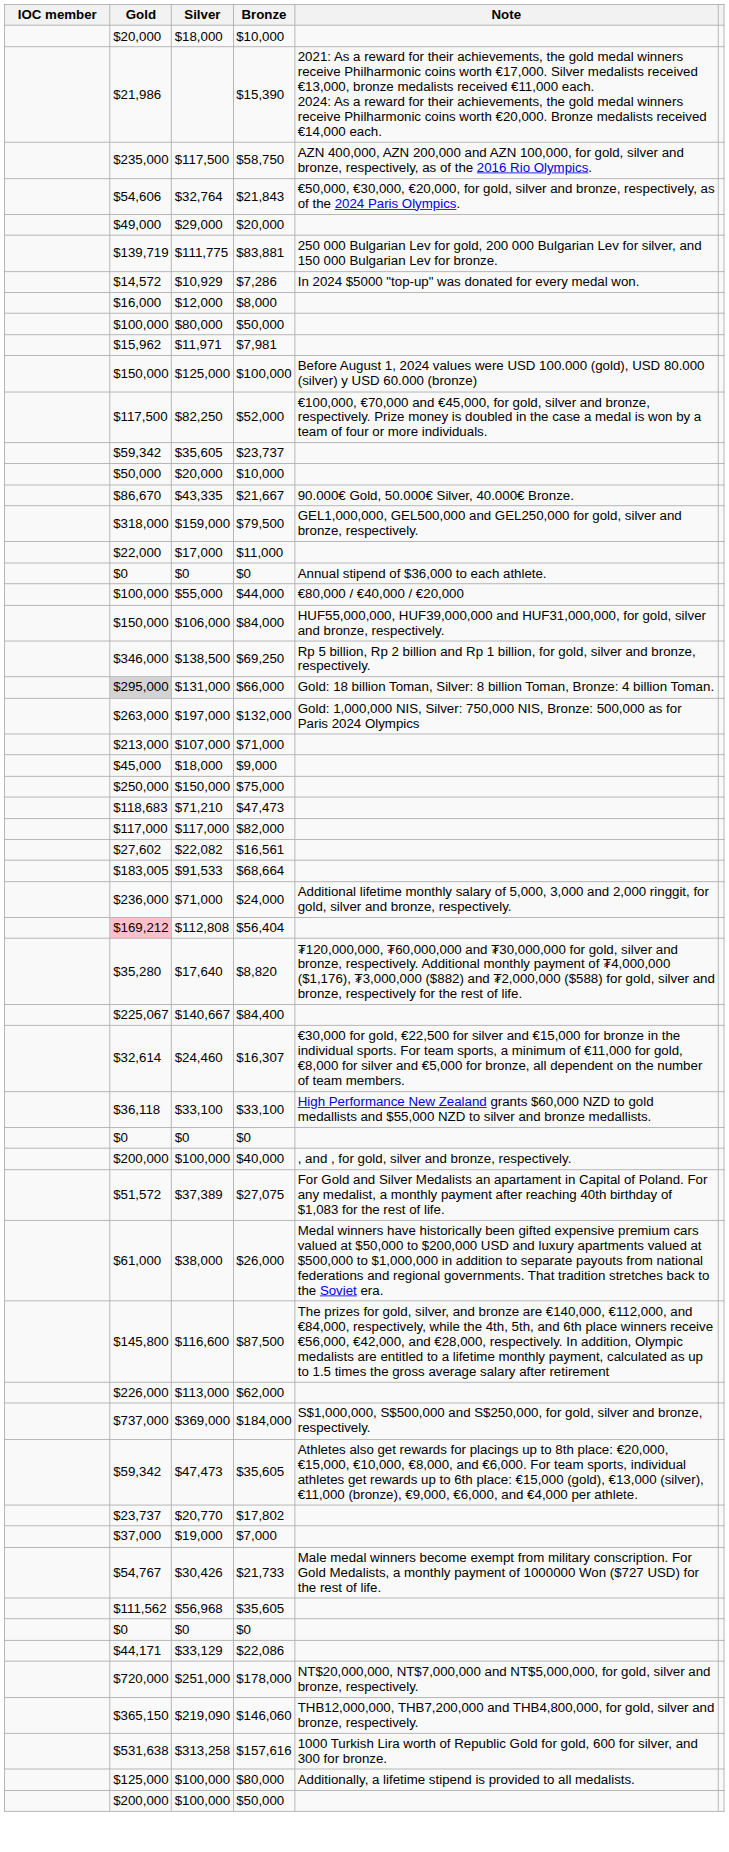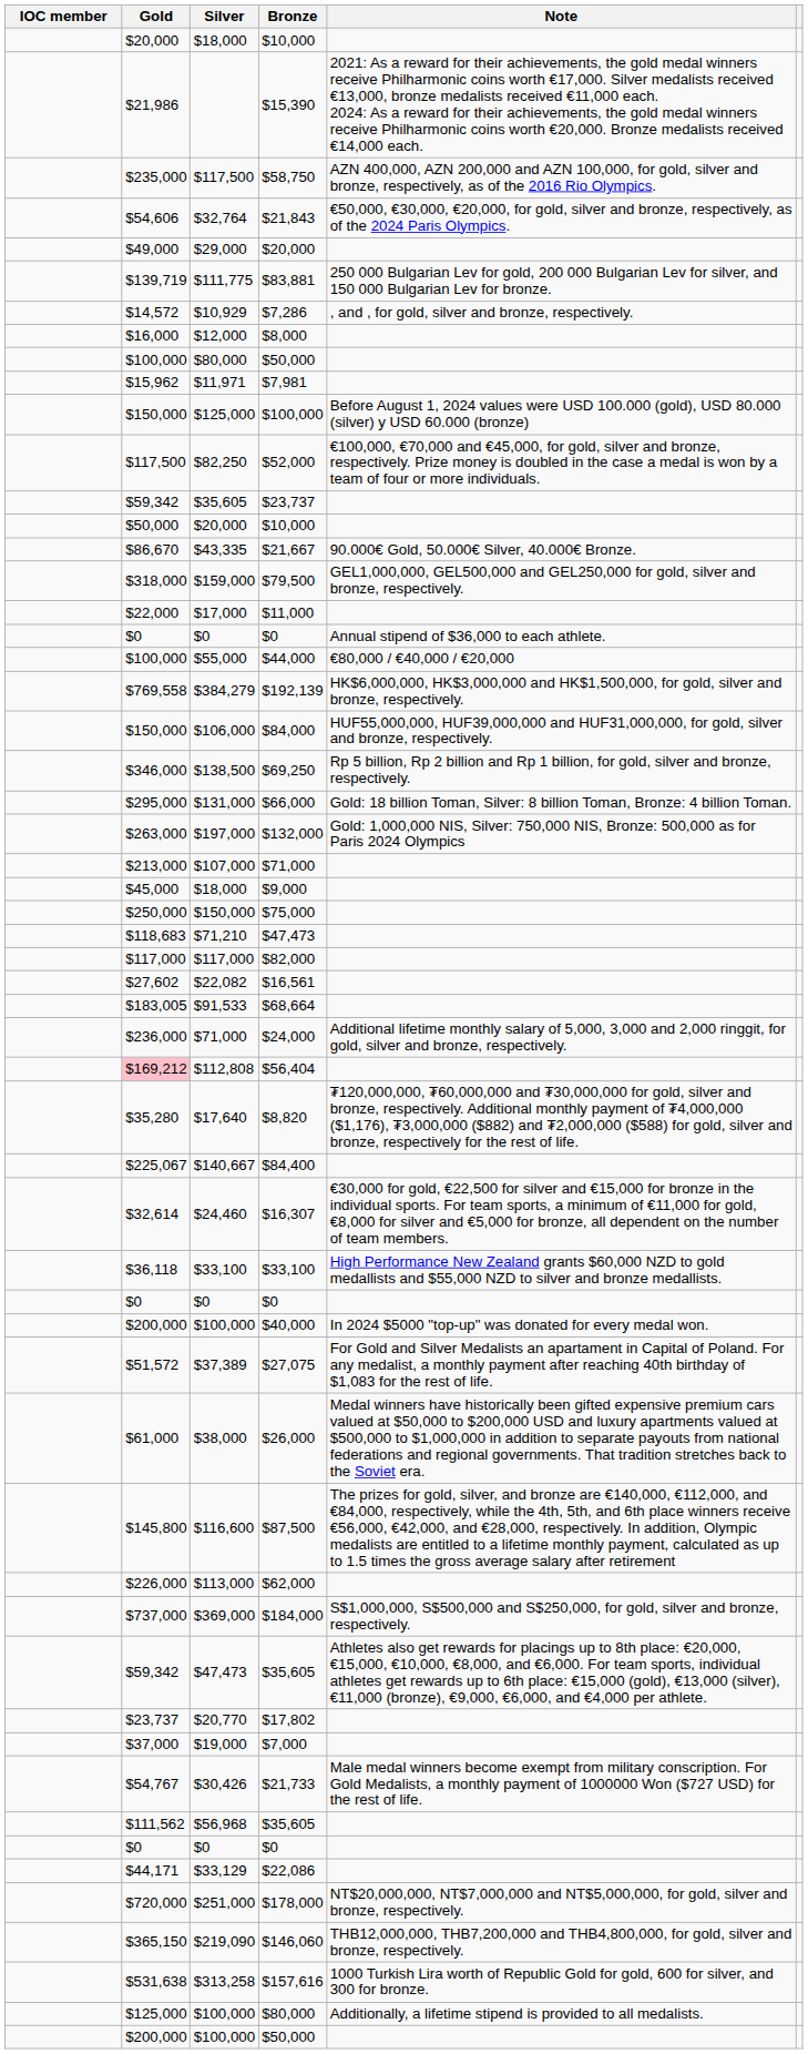 <table class="wikitable sortable">
 <tr>
 <th width=120>IOC member</th>
 <th>Gold</th>
 <th>Silver</th>
 <th>Bronze</th>
 <th>Note</th>
 <th></th>
 </tr>
 <tr>
 <td colspan="1"></td>
 <td colspan="1">$20,000</td>
 <td colspan="1">$18,000</td>
 <td colspan="1">$10,000</td>
 <td></td>
 <td></td>
 </tr>
 <tr>
 <td></td>
 <td>$21,986</td>
 <td></td>
 <td>$15,390</td>
 <td>2021: As a reward for their achievements, the gold medal winners receive Philharmonic coins worth €17,000. Silver medalists received €13,000, bronze medalists received €11,000 each.<br>2024: As a reward for their achievements, the gold medal winners receive Philharmonic coins worth €20,000. Bronze medalists received €14,000 each.</td>
 <td></td>
 </tr>
 <tr>
 <td></td>
 <td>$235,000</td>
 <td>$117,500</td>
 <td>$58,750</td>
 <td>AZN 400,000, AZN 200,000 and AZN 100,000, for gold, silver and bronze, respectively, as of the <a href='#'>2016 Rio Olympics</a>.</td>
 <td></td>
 </tr>
 <tr>
 <td></td>
 <td>$54,606</td>
 <td>$32,764</td>
 <td>$21,843</td>
 <td>€50,000, €30,000, €20,000, for gold, silver and bronze, respectively, as of the <a href='#'>2024 Paris Olympics</a>.</td>
 <td></td>
 </tr>
 <tr>
 <td colspan="1"></td>
 <td colspan="1">$49,000</td>
 <td colspan="1">$29,000</td>
 <td colspan="1">$20,000</td>
 <td></td>
 <td></td>
 </tr>
 <tr>
 <td></td>
 <td>$139,719</td>
 <td>$111,775</td>
 <td>$83,881</td>
 <td>250 000 Bulgarian Lev for gold, 200 000 Bulgarian Lev for silver, and 150 000 Bulgarian Lev for bronze.</td>
 <td></td>
 </tr>
 <tr>
 <td></td>
 <td>$14,572</td>
 <td>$10,929</td>
 <td>$7,286</td>
-<td>In 2024 $5000 "top-up" was donated for every medal won.</td>
+<td>,  and , for gold, silver and bronze, respectively.</td>
 <td></td>
 </tr>
 <tr>
 <td></td>
 <td>$16,000</td>
 <td>$12,000</td>
 <td>$8,000</td>
 <td></td>
 <td></td>
 </tr>
 <tr>
 <td></td>
 <td>$100,000</td>
 <td>$80,000</td>
 <td>$50,000</td>
 <td></td>
 <td></td>
 </tr>
 <tr>
 <td></td>
 <td>$15,962</td>
 <td>$11,971</td>
 <td>$7,981</td>
 <td></td>
 <td></td>
 </tr>
 <tr>
 <td></td>
 <td>$150,000</td>
 <td>$125,000</td>
 <td>$100,000</td>
 <td>Before August 1, 2024 values were USD 100.000 (gold), USD 80.000 (silver) y USD 60.000 (bronze)</td>
 <td></td>
 </tr>
 <tr>
 <td></td>
 <td>$117,500</td>
 <td>$82,250</td>
 <td>$52,000</td>
 <td>€100,000, €70,000 and €45,000, for gold, silver and bronze, respectively. Prize money is doubled in the case a medal is won by a team of four or more individuals.</td>
 <td></td>
 </tr>
 <tr>
 <td></td>
 <td>$59,342</td>
 <td>$35,605</td>
 <td>$23,737</td>
 <td></td>
 <td></td>
 </tr>
 <tr>
 <td colspan="1"></td>
 <td colspan="1">$50,000</td>
 <td colspan="1">$20,000</td>
 <td colspan="1">$10,000</td>
 <td></td>
 <td></td>
 </tr>
 <tr>
 <td></td>
 <td>$86,670</td>
 <td>$43,335</td>
 <td>$21,667</td>
 <td>90.000€ Gold, 50.000€ Silver, 40.000€ Bronze.</td>
 <td></td>
 </tr>
 <tr>
 <td></td>
 <td>$318,000</td>
 <td>$159,000</td>
 <td>$79,500</td>
 <td>GEL1,000,000, GEL500,000 and GEL250,000 for gold, silver and bronze, respectively.</td>
 <td></td>
 </tr>
 <tr>
 <td></td>
 <td>$22,000</td>
 <td>$17,000</td>
 <td>$11,000</td>
 <td></td>
 <td></td>
 </tr>
 <tr>
 <td></td>
 <td>$0</td>
 <td>$0</td>
 <td>$0</td>
 <td>Annual stipend of $36,000 to each athlete.</td>
 <td></td>
 </tr>
 <tr>
 <td></td>
 <td>$100,000</td>
 <td>$55,000</td>
 <td>$44,000</td>
 <td>€80,000 / €40,000 / €20,000</td>
 <td></td>
 </tr>
 <tr>
+<td></td>
+<td>$769,558</td>
+<td>$384,279</td>
+<td>$192,139</td>
+<td>HK$6,000,000, HK$3,000,000 and HK$1,500,000, for gold, silver and bronze, respectively.</td>
+<td></td>
+</tr>
+<tr>
 <td colspan="1"></td>
 <td colspan="1">$150,000</td>
 <td colspan="1">$106,000</td>
 <td colspan="1">$84,000</td>
 <td>HUF55,000,000, HUF39,000,000 and HUF31,000,000, for gold, silver and bronze, respectively.</td>
 <td></td>
 </tr>
 <tr>
 <td></td>
 <td>$346,000</td>
 <td>$138,500</td>
 <td>$69,250</td>
 <td>Rp 5 billion, Rp 2 billion and Rp 1 billion, for gold, silver and bronze, respectively.</td>
 <td></td>
 </tr>
 <tr>
 <td></td>
-<td style="background: lightgrey;">$295,000</td>
+<td>$295,000</td>
 <td>$131,000</td>
 <td>$66,000</td>
 <td>Gold: 18 billion Toman, Silver: 8 billion Toman, Bronze: 4 billion Toman.</td>
 <td></td>
 </tr>
 <tr>
 <td colspan="1"></td>
 <td colspan="1">$263,000</td>
 <td colspan="1">$197,000</td>
 <td colspan="1">$132,000</td>
 <td>Gold: 1,000,000 NIS, Silver: 750,000 NIS, Bronze: 500,000 as for Paris 2024 Olympics</td>
 <td></td>
 </tr>
 <tr>
 <td colspan="1"></td>
 <td colspan="1">$213,000</td>
 <td colspan="1">$107,000</td>
 <td colspan="1">$71,000</td>
 <td></td>
 <td></td>
 </tr>
 <tr>
 <td colspan="1"></td>
 <td colspan="1">$45,000</td>
 <td colspan="1">$18,000</td>
 <td colspan="1">$9,000</td>
 <td></td>
 <td></td>
 </tr>
 <tr>
 <td colspan="1"></td>
 <td colspan="1">$250,000</td>
 <td colspan="1">$150,000</td>
 <td colspan="1">$75,000</td>
 <td></td>
 <td></td>
 </tr>
 <tr>
 <td></td>
 <td>$118,683</td>
 <td>$71,210</td>
 <td>$47,473</td>
 <td></td>
 <td></td>
 </tr>
 <tr>
 <td colspan="1"></td>
 <td colspan="1">$117,000</td>
 <td colspan="1">$117,000</td>
 <td colspan="1">$82,000</td>
 <td></td>
 <td></td>
 </tr>
 <tr>
 <td></td>
 <td>$27,602</td>
 <td>$22,082</td>
 <td>$16,561</td>
 <td></td>
 <td></td>
 </tr>
 <tr>
 <td></td>
 <td>$183,005</td>
 <td>$91,533</td>
 <td>$68,664</td>
 <td></td>
 <td></td>
 </tr>
 <tr>
 <td colspan="1"></td>
 <td colspan="1">$236,000</td>
 <td colspan="1">$71,000</td>
 <td colspan="1">$24,000</td>
 <td>Additional lifetime monthly salary of 5,000, 3,000 and 2,000 ringgit, for gold, silver and bronze, respectively.</td>
 <td></td>
 </tr>
 <tr>
 <td></td>
 <td style="background: pink;">$169,212</td>
 <td>$112,808</td>
 <td>$56,404</td>
 <td></td>
 <td></td>
 </tr>
 <tr>
 <td></td>
 <td>$35,280</td>
 <td>$17,640</td>
 <td>$8,820</td>
 <td>₮120,000,000, ₮60,000,000 and ₮30,000,000 for gold, silver and bronze, respectively. Additional monthly payment of ₮4,000,000 ($1,176), ₮3,000,000 ($882) and ₮2,000,000 ($588) for gold, silver and bronze, respectively for the rest of life.</td>
 <td></td>
 </tr>
 <tr>
 <td></td>
 <td>$225,067</td>
 <td>$140,667</td>
 <td>$84,400</td>
 <td></td>
 <td></td>
 </tr>
 <tr>
 <td></td>
 <td>$32,614</td>
 <td>$24,460</td>
 <td>$16,307</td>
 <td>€30,000 for gold, €22,500 for silver and €15,000 for bronze in the individual sports. For team sports, a minimum of €11,000 for gold, €8,000 for silver and €5,000 for bronze, all dependent on the number of team members.</td>
 <td></td>
 </tr>
 <tr>
 <td></td>
 <td>$36,118</td>
 <td>$33,100</td>
 <td>$33,100</td>
 <td><a href='#'>High Performance New Zealand</a> grants $60,000 NZD to gold medallists and $55,000 NZD to silver and bronze medallists.</td>
 <td></td>
 </tr>
 <tr>
 <td></td>
 <td>$0</td>
 <td>$0</td>
 <td>$0</td>
 <td></td>
 <td></td>
 </tr>
 <tr>
 <td colspan="1"></td>
 <td colspan="1">$200,000</td>
 <td colspan="1">$100,000</td>
 <td colspan="1">$40,000</td>
-<td>,  and , for gold, silver and bronze, respectively.</td>
+<td>In 2024 $5000 "top-up" was donated for every medal won.</td>
 <td></td>
 </tr>
 <tr>
 <td></td>
 <td>$51,572</td>
 <td>$37,389</td>
 <td>$27,075</td>
 <td>For Gold and Silver Medalists an apartament in Capital of Poland. For any medalist, a  monthly payment after reaching 40th birthday of $1,083 for the rest of life.</td>
 <td></td>
 </tr>
 <tr>
 <td></td>
 <td>$61,000</td>
 <td>$38,000</td>
 <td>$26,000</td>
 <td>Medal winners have historically been gifted expensive premium cars valued at $50,000 to $200,000 USD and luxury apartments valued at $500,000 to $1,000,000 in addition to separate payouts from national federations and regional governments. That tradition stretches back to the <a href='#'>Soviet</a> era.</td>
 <td></td>
 </tr>
 <tr>
 <td></td>
 <td>$145,800</td>
 <td>$116,600</td>
 <td>$87,500</td>
 <td>The prizes for gold, silver, and bronze are €140,000, €112,000, and €84,000, respectively, while the 4th, 5th, and 6th place winners receive €56,000, €42,000, and €28,000, respectively. In addition, Olympic medalists are entitled to a lifetime monthly payment, calculated as up to 1.5 times the gross average salary after retirement</td>
 <td></td>
 </tr>
 <tr>
 <td></td>
 <td>$226,000</td>
 <td>$113,000</td>
 <td>$62,000</td>
 <td></td>
 <td></td>
 </tr>
 <tr>
 <td colspan="1"></td>
 <td colspan="1">$737,000</td>
 <td colspan="1">$369,000</td>
 <td colspan="1">$184,000</td>
 <td>S$1,000,000, S$500,000 and S$250,000, for gold, silver and bronze, respectively.</td>
 <td></td>
 </tr>
 <tr>
 <td></td>
 <td>$59,342</td>
 <td>$47,473</td>
 <td>$35,605</td>
 <td>Athletes also get rewards for placings up to 8th place: €20,000, €15,000, €10,000, €8,000, and €6,000. For team sports, individual athletes get rewards up to 6th place: €15,000 (gold), €13,000 (silver), €11,000 (bronze), €9,000, €6,000, and €4,000 per athlete.</td>
 <td></td>
 </tr>
 <tr>
 <td></td>
 <td>$23,737</td>
 <td>$20,770</td>
 <td>$17,802</td>
 <td></td>
 <td></td>
 </tr>
 <tr>
 <td colspan="1"></td>
 <td colspan="1">$37,000</td>
 <td colspan="1">$19,000</td>
 <td colspan="1">$7,000</td>
 <td></td>
 <td></td>
 </tr>
 <tr>
 <td></td>
 <td>$54,767</td>
 <td>$30,426</td>
 <td>$21,733</td>
 <td>Male medal winners become exempt from military conscription. For Gold Medalists, a monthly payment of 1000000 Won ($727 USD) for the rest of life.</td>
 <td></td>
 </tr>
 <tr>
 <td></td>
 <td>$111,562</td>
 <td>$56,968</td>
 <td>$35,605</td>
 <td></td>
 <td></td>
 </tr>
 <tr>
 <td></td>
 <td>$0</td>
 <td>$0</td>
 <td>$0</td>
 <td></td>
 <td></td>
 </tr>
 <tr>
 <td></td>
 <td>$44,171</td>
 <td>$33,129</td>
 <td>$22,086</td>
 <td></td>
 <td></td>
 </tr>
 <tr>
 <td></td>
 <td>$720,000</td>
 <td>$251,000</td>
 <td>$178,000</td>
 <td>NT$20,000,000, NT$7,000,000 and NT$5,000,000, for gold, silver and bronze, respectively.</td>
 <td></td>
 </tr>
 <tr>
 <td></td>
 <td>$365,150</td>
 <td>$219,090</td>
 <td>$146,060</td>
 <td>THB12,000,000, THB7,200,000 and THB4,800,000, for gold, silver and bronze, respectively.</td>
 <td></td>
 </tr>
 <tr>
 <td></td>
 <td>$531,638</td>
 <td>$313,258</td>
 <td>$157,616</td>
 <td>1000 Turkish Lira worth of Republic Gold for gold, 600 for silver, and 300 for bronze.</td>
 <td></td>
 </tr>
 <tr>
 <td></td>
 <td>$125,000</td>
 <td>$100,000</td>
 <td>$80,000</td>
 <td>Additionally, a lifetime stipend is provided to all medalists.</td>
 <td></td>
 </tr>
 <tr>
 <td></td>
 <td>$200,000</td>
 <td>$100,000</td>
 <td>$50,000</td>
 <td></td>
 <td></td>
 </tr>
 </table>
